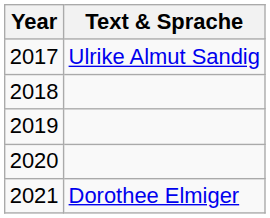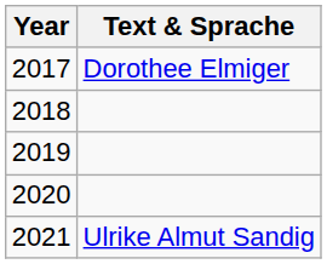 <table class="wikitable sortable">
 <tr>
 <th>Year</th>
 <th>Text & Sprache</th>
 </tr>
 <tr>
 <td>2017</td>
-<td><a href='#'>Ulrike Almut Sandig</a></td>
+<td><a href='#'>Dorothee Elmiger</a></td>
 </tr>
 <tr>
 <td>2018</td>
 <td></td>
 </tr>
 <tr>
 <td>2019</td>
 <td></td>
 </tr>
 <tr>
 <td>2020</td>
 <td></td>
 </tr>
 <tr>
 <td>2021</td>
-<td><a href='#'>Dorothee Elmiger</a></td>
+<td><a href='#'>Ulrike Almut Sandig</a></td>
 </tr>
 </table>
